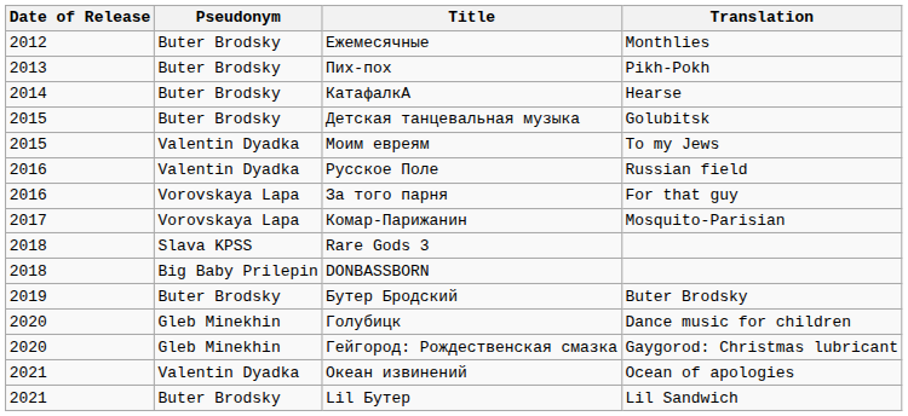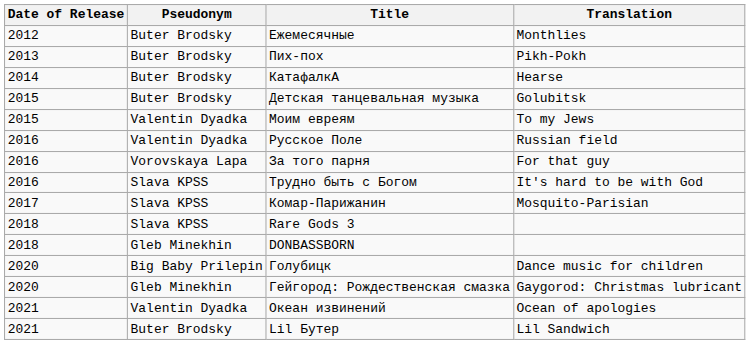 <table class="wikitable" style="font-size:95%;">
 <tr>
 <th>Date of Release</th>
 <th>Pseudonym</th>
 <th>Title</th>
 <th>Translation</th>
 </tr>
 <tr>
 <td>2012</td>
 <td>Buter Brodsky</td>
 <td>Ежемесячные</td>
 <td>Monthlies</td>
 </tr>
 <tr>
 <td>2013</td>
 <td>Buter Brodsky</td>
 <td>Пих-пох</td>
 <td>Pikh-Pokh</td>
 </tr>
 <tr>
 <td>2014</td>
 <td>Buter Brodsky</td>
 <td>КатафалкА</td>
 <td>Hearse</td>
 </tr>
 <tr>
 <td>2015</td>
 <td>Buter Brodsky</td>
 <td>Детская танцевальная музыка</td>
 <td>Golubitsk</td>
 </tr>
 <tr>
 <td>2015</td>
 <td>Valentin Dyadka</td>
 <td>Моим евреям</td>
 <td>To my Jews</td>
 </tr>
 <tr>
 <td>2016</td>
 <td>Valentin Dyadka</td>
 <td>Русское Поле</td>
 <td>Russian field</td>
 </tr>
 <tr>
 <td>2016</td>
 <td>Vorovskaya Lapa</td>
 <td>За того парня</td>
 <td>For that guy</td>
 </tr>
 <tr>
+<td>2016</td>
+<td>Slava KPSS</td>
+<td>Трудно быть с Богом</td>
+<td>It's hard to be with God</td>
+</tr>
+<tr>
 <td>2017</td>
-<td>Vorovskaya Lapa</td>
+<td>Slava KPSS</td>
 <td>Комар-Парижанин</td>
 <td>Mosquito-Parisian</td>
 </tr>
 <tr>
 <td>2018</td>
 <td>Slava KPSS</td>
 <td>Rare Gods 3</td>
 <td></td>
 </tr>
 <tr>
 <td>2018</td>
-<td>Big Baby Prilepin</td>
+<td>Gleb Minekhin</td>
 <td>DONBASSBORN</td>
 <td></td>
 </tr>
 <tr>
-<td>2019</td>
-<td>Buter Brodsky</td>
-<td>Бутер Бродский</td>
-<td>Buter Brodsky</td>
-</tr>
-<tr>
 <td>2020</td>
-<td>Gleb Minekhin</td>
+<td>Big Baby Prilepin</td>
 <td>Голубицк</td>
 <td>Dance music for children</td>
 </tr>
 <tr>
 <td>2020</td>
 <td>Gleb Minekhin</td>
 <td>Гейгород: Рождественская смазка</td>
 <td>Gaygorod: Christmas lubricant</td>
 </tr>
 <tr>
 <td>2021</td>
 <td>Valentin Dyadka</td>
 <td>Океан извинений</td>
 <td>Ocean of apologies</td>
 </tr>
 <tr>
 <td>2021</td>
 <td>Buter Brodsky</td>
 <td>Lil Бутер</td>
 <td>Lil Sandwich</td>
 </tr>
 </table>
